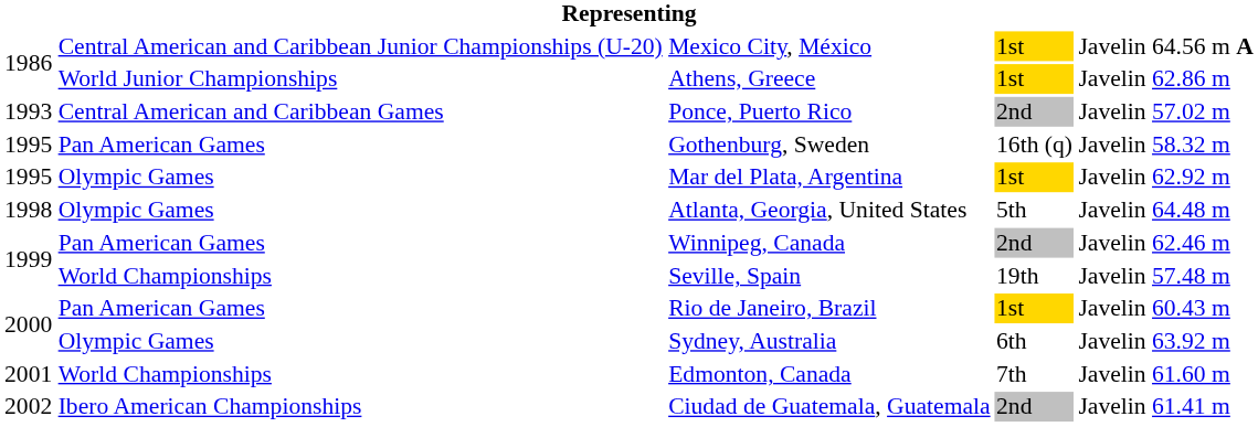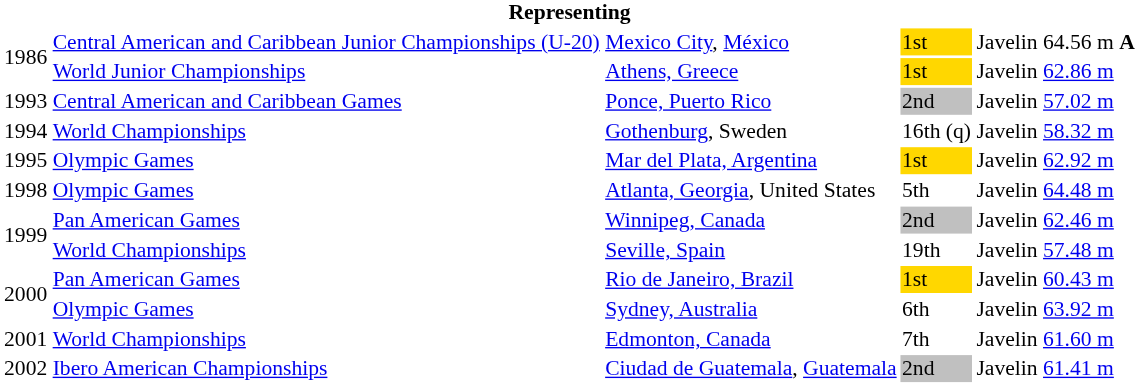 <table>
 <tr>
 <th colspan="6">Representing </th>
 </tr>
 <tr>
 <td rowspan = "2">1986</td>
 <td><a href='#'>Central American and Caribbean Junior Championships (U-20)</a></td>
 <td><a href='#'>Mexico City</a>, <a href='#'>México</a></td>
 <td bgcolor=gold>1st</td>
 <td>Javelin</td>
 <td>64.56 m <strong>A</strong></td>
 </tr>
 <tr>
 <td><a href='#'>World Junior Championships</a></td>
 <td><a href='#'>Athens, Greece</a></td>
 <td bgcolor="gold">1st</td>
 <td>Javelin</td>
 <td><a href='#'>62.86 m</a></td>
 </tr>
 <tr>
 <td>1993</td>
 <td><a href='#'>Central American and Caribbean Games</a></td>
 <td><a href='#'>Ponce, Puerto Rico</a></td>
 <td bgcolor="silver">2nd</td>
 <td>Javelin</td>
 <td><a href='#'>57.02 m</a></td>
 </tr>
 <tr>
-<td>1995</td>
-<td><a href='#'>Pan American Games</a></td>
+<td>1994</td>
+<td><a href='#'>World Championships</a></td>
 <td><a href='#'>Gothenburg</a>, Sweden</td>
 <td>16th (q)</td>
 <td>Javelin</td>
 <td><a href='#'>58.32 m</a></td>
 </tr>
 <tr>
 <td>1995</td>
 <td><a href='#'>Olympic Games</a></td>
 <td><a href='#'>Mar del Plata, Argentina</a></td>
 <td bgcolor="gold">1st</td>
 <td>Javelin</td>
 <td><a href='#'>62.92 m</a></td>
 </tr>
 <tr>
 <td>1998</td>
 <td><a href='#'>Olympic Games</a></td>
 <td><a href='#'>Atlanta, Georgia</a>, United States</td>
 <td>5th</td>
 <td>Javelin</td>
 <td><a href='#'>64.48 m</a></td>
 </tr>
 <tr>
 <td rowspan=2>1999</td>
 <td><a href='#'>Pan American Games</a></td>
 <td><a href='#'>Winnipeg, Canada</a></td>
 <td bgcolor="silver">2nd</td>
 <td>Javelin</td>
 <td><a href='#'>62.46 m</a></td>
 </tr>
 <tr>
 <td><a href='#'>World Championships</a></td>
 <td><a href='#'>Seville, Spain</a></td>
 <td>19th</td>
 <td>Javelin</td>
 <td><a href='#'>57.48 m</a></td>
 </tr>
 <tr>
 <td rowspan=2>2000</td>
 <td><a href='#'>Pan American Games</a></td>
 <td><a href='#'>Rio de Janeiro, Brazil</a></td>
 <td bgcolor="gold">1st</td>
 <td>Javelin</td>
 <td><a href='#'>60.43 m</a></td>
 </tr>
 <tr>
 <td><a href='#'>Olympic Games</a></td>
 <td><a href='#'>Sydney, Australia</a></td>
 <td>6th</td>
 <td>Javelin</td>
 <td><a href='#'>63.92 m</a></td>
 </tr>
 <tr>
 <td>2001</td>
 <td><a href='#'>World Championships</a></td>
 <td><a href='#'>Edmonton, Canada</a></td>
 <td>7th</td>
 <td>Javelin</td>
 <td><a href='#'>61.60 m</a></td>
 </tr>
 <tr>
 <td>2002</td>
 <td><a href='#'>Ibero American Championships</a></td>
 <td><a href='#'>Ciudad de Guatemala</a>, <a href='#'>Guatemala</a></td>
 <td bgcolor="silver">2nd</td>
 <td>Javelin</td>
 <td><a href='#'>61.41 m</a></td>
 </tr>
 </table>
